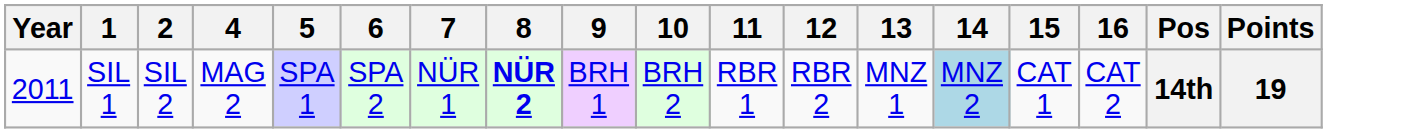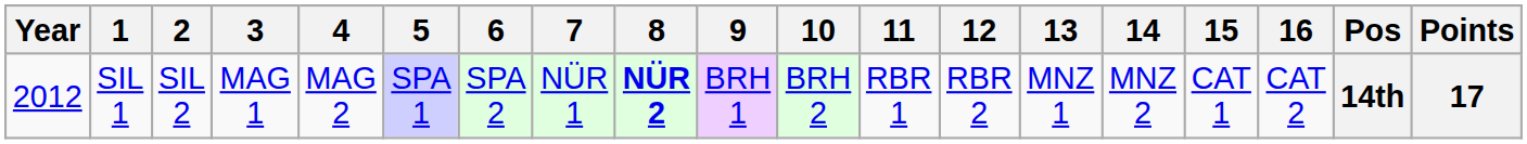 <table class="wikitable" style="text-align:center; font-size:85%">
 <tr>
 <th>Year</th>
 <th>1</th>
 <th>2</th>
+<th>3</th>
 <th>4</th>
 <th>5</th>
 <th>6</th>
 <th>7</th>
 <th>8</th>
 <th>9</th>
 <th>10</th>
 <th>11</th>
 <th>12</th>
 <th>13</th>
 <th>14</th>
 <th>15</th>
 <th>16</th>
 <th>Pos</th>
 <th>Points</th>
 </tr>
 <tr>
-<td><a href='#'>2011</a></td>
+<td><a href='#'>2012</a></td>
 <td><a href='#'>SIL<br>1</a></td>
 <td><a href='#'>SIL<br>2</a></td>
+<td><a href='#'>MAG<br>1</a></td>
 <td><a href='#'>MAG<br>2</a></td>
 <td style="background:#CFCFFF;"><a href='#'>SPA<br>1</a><br></td>
 <td style="background:#DFFFDF;"><a href='#'>SPA<br>2</a><br></td>
 <td style="background:#DFFFDF;"><a href='#'>NÜR<br>1</a><br></td>
 <td style="background:#DFFFDF;"><strong><a href='#'>NÜR<br>2</a><br></strong></td>
 <td style="background:#EFCFFF;"><a href='#'>BRH<br>1</a><br></td>
 <td style="background:#DFFFDF;"><a href='#'>BRH<br>2</a><br></td>
 <td><a href='#'>RBR<br>1</a></td>
 <td><a href='#'>RBR<br>2</a></td>
 <td><a href='#'>MNZ<br>1</a></td>
-<td style="background: lightblue;"><a href='#'>MNZ<br>2</a></td>
+<td><a href='#'>MNZ<br>2</a></td>
 <td><a href='#'>CAT<br>1</a></td>
 <td><a href='#'>CAT<br>2</a></td>
 <th>14th</th>
-<th>19</th>
+<th>17</th>
 </tr>
 </table>
